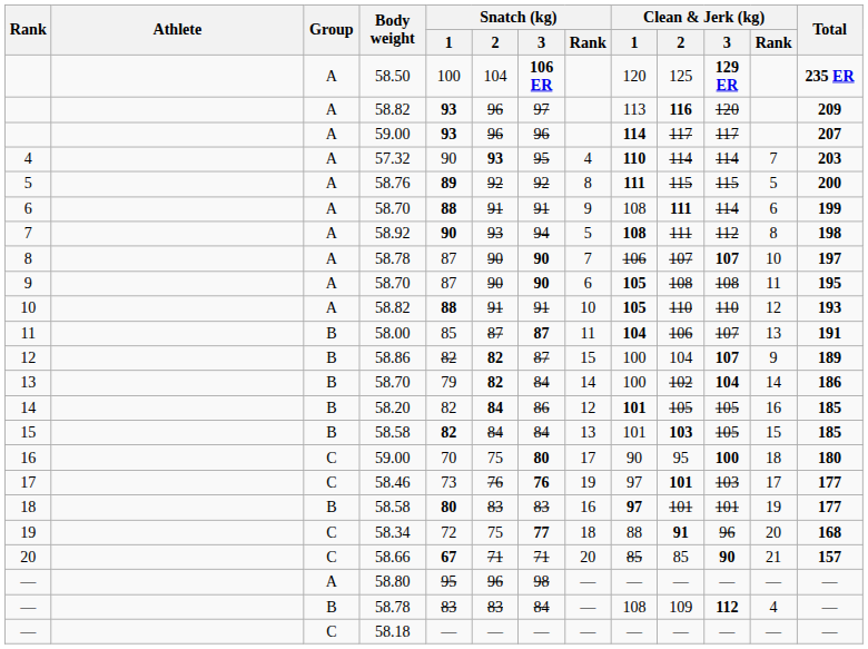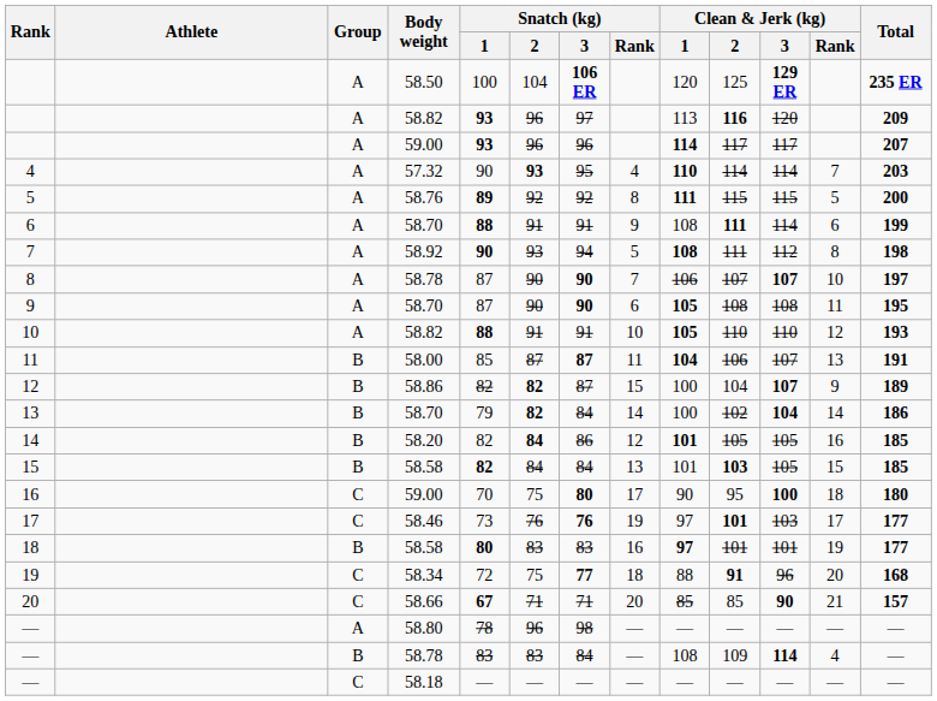 <table class = "wikitable" style="text-align:center;">
 <tr>
 <th rowspan=2 width=40>Rank</th>
 <th rowspan=2 width=250>Athlete</th>
 <th rowspan=2 width=50>Group</th>
 <th rowspan=2 width=60>Body weight</th>
 <th colspan=4>Snatch (kg)</th>
 <th colspan=4>Clean & Jerk (kg)</th>
 <th rowspan=2 width=60>Total</th>
 </tr>
 <tr>
 <th width=40>1</th>
 <th width=40>2</th>
 <th width=40>3</th>
 <th width=40>Rank</th>
 <th width=40>1</th>
 <th width=40>2</th>
 <th width=40>3</th>
 <th width=40>Rank</th>
 </tr>
 <tr>
 <td></td>
 <td align=left></td>
 <td>A</td>
 <td>58.50</td>
 <td>100</td>
 <td>104</td>
 <td><strong>106 <a href='#'>ER</a></strong></td>
 <td></td>
 <td>120</td>
 <td>125</td>
 <td><strong>129 <a href='#'>ER</a></strong></td>
 <td></td>
 <td><strong>235 <a href='#'>ER</a></strong></td>
 </tr>
 <tr>
 <td></td>
 <td align=left></td>
 <td>A</td>
 <td>58.82</td>
 <td><strong>93</strong></td>
 <td><s>96</s></td>
 <td><s>97</s></td>
 <td></td>
 <td>113</td>
 <td><strong>116</strong></td>
 <td><s>120</s></td>
 <td></td>
 <td><strong>209</strong></td>
 </tr>
 <tr>
 <td></td>
 <td align=left></td>
 <td>A</td>
 <td>59.00</td>
 <td><strong>93</strong></td>
 <td><s>96</s></td>
 <td><s>96</s></td>
 <td></td>
 <td><strong>114</strong></td>
 <td><s>117</s></td>
 <td><s>117</s></td>
 <td></td>
 <td><strong>207</strong></td>
 </tr>
 <tr>
 <td>4</td>
 <td align=left></td>
 <td>A</td>
 <td>57.32</td>
 <td>90</td>
 <td><strong>93</strong></td>
 <td><s>95</s></td>
 <td>4</td>
 <td><strong>110</strong></td>
 <td><s>114</s></td>
 <td><s>114</s></td>
 <td>7</td>
 <td><strong>203</strong></td>
 </tr>
 <tr>
 <td>5</td>
 <td align=left></td>
 <td>A</td>
 <td>58.76</td>
 <td><strong>89</strong></td>
 <td><s>92</s></td>
 <td><s>92</s></td>
 <td>8</td>
 <td><strong>111</strong></td>
 <td><s>115</s></td>
 <td><s>115</s></td>
 <td>5</td>
 <td><strong>200</strong></td>
 </tr>
 <tr>
 <td>6</td>
 <td align=left></td>
 <td>A</td>
 <td>58.70</td>
 <td><strong>88</strong></td>
 <td><s>91</s></td>
 <td><s>91</s></td>
 <td>9</td>
 <td>108</td>
 <td><strong>111</strong></td>
 <td><s>114</s></td>
 <td>6</td>
 <td><strong>199</strong></td>
 </tr>
 <tr>
 <td>7</td>
 <td align=left></td>
 <td>A</td>
 <td>58.92</td>
 <td><strong>90</strong></td>
 <td><s>93</s></td>
 <td><s>94</s></td>
 <td>5</td>
 <td><strong>108</strong></td>
 <td><s>111</s></td>
 <td><s>112</s></td>
 <td>8</td>
 <td><strong>198</strong></td>
 </tr>
 <tr>
 <td>8</td>
 <td align=left></td>
 <td>A</td>
 <td>58.78</td>
 <td>87</td>
 <td><s>90</s></td>
 <td><strong>90</strong></td>
 <td>7</td>
 <td><s>106</s></td>
 <td><s>107</s></td>
 <td><strong>107</strong></td>
 <td>10</td>
 <td><strong>197</strong></td>
 </tr>
 <tr>
 <td>9</td>
 <td align=left></td>
 <td>A</td>
 <td>58.70</td>
 <td>87</td>
 <td><s>90</s></td>
 <td><strong>90</strong></td>
 <td>6</td>
 <td><strong>105</strong></td>
 <td><s>108</s></td>
 <td><s>108</s></td>
 <td>11</td>
 <td><strong>195</strong></td>
 </tr>
 <tr>
 <td>10</td>
 <td align=left></td>
 <td>A</td>
 <td>58.82</td>
 <td><strong>88</strong></td>
 <td><s>91</s></td>
 <td><s>91</s></td>
 <td>10</td>
 <td><strong>105</strong></td>
 <td><s>110</s></td>
 <td><s>110</s></td>
 <td>12</td>
 <td><strong>193</strong></td>
 </tr>
 <tr>
 <td>11</td>
 <td align=left></td>
 <td>B</td>
 <td>58.00</td>
 <td>85</td>
 <td><s>87</s></td>
 <td><strong>87</strong></td>
 <td>11</td>
 <td><strong>104</strong></td>
 <td><s>106</s></td>
 <td><s>107</s></td>
 <td>13</td>
 <td><strong>191</strong></td>
 </tr>
 <tr>
 <td>12</td>
 <td align=left></td>
 <td>B</td>
 <td>58.86</td>
 <td><s>82</s></td>
 <td><strong>82</strong></td>
 <td><s>87</s></td>
 <td>15</td>
 <td>100</td>
 <td>104</td>
 <td><strong>107</strong></td>
 <td>9</td>
 <td><strong>189</strong></td>
 </tr>
 <tr>
 <td>13</td>
 <td align=left></td>
 <td>B</td>
 <td>58.70</td>
 <td>79</td>
 <td><strong>82</strong></td>
 <td><s>84</s></td>
 <td>14</td>
 <td>100</td>
 <td><s>102</s></td>
 <td><strong>104</strong></td>
 <td>14</td>
 <td><strong>186</strong></td>
 </tr>
 <tr>
 <td>14</td>
 <td align=left></td>
 <td>B</td>
 <td>58.20</td>
 <td>82</td>
 <td><strong>84</strong></td>
 <td><s>86</s></td>
 <td>12</td>
 <td><strong>101</strong></td>
 <td><s>105</s></td>
 <td><s>105</s></td>
 <td>16</td>
 <td><strong>185</strong></td>
 </tr>
 <tr>
 <td>15</td>
 <td align=left></td>
 <td>B</td>
 <td>58.58</td>
 <td><strong>82</strong></td>
 <td><s>84</s></td>
 <td><s>84</s></td>
 <td>13</td>
 <td>101</td>
 <td><strong>103</strong></td>
 <td><s>105</s></td>
 <td>15</td>
 <td><strong>185</strong></td>
 </tr>
 <tr>
 <td>16</td>
 <td align=left></td>
 <td>C</td>
 <td>59.00</td>
 <td>70</td>
 <td>75</td>
 <td><strong>80</strong></td>
 <td>17</td>
 <td>90</td>
 <td>95</td>
 <td><strong>100</strong></td>
 <td>18</td>
 <td><strong>180</strong></td>
 </tr>
 <tr>
 <td>17</td>
 <td align=left></td>
 <td>C</td>
 <td>58.46</td>
 <td>73</td>
 <td><s>76</s></td>
 <td><strong>76</strong></td>
 <td>19</td>
 <td>97</td>
 <td><strong>101</strong></td>
 <td><s>103</s></td>
 <td>17</td>
 <td><strong>177</strong></td>
 </tr>
 <tr>
 <td>18</td>
 <td align=left></td>
 <td>B</td>
 <td>58.58</td>
 <td><strong>80</strong></td>
 <td><s>83</s></td>
 <td><s>83</s></td>
 <td>16</td>
 <td><strong>97</strong></td>
 <td><s>101</s></td>
 <td><s>101</s></td>
 <td>19</td>
 <td><strong>177</strong></td>
 </tr>
 <tr>
 <td>19</td>
 <td align=left></td>
 <td>C</td>
 <td>58.34</td>
 <td>72</td>
 <td>75</td>
 <td><strong>77</strong></td>
 <td>18</td>
 <td>88</td>
 <td><strong>91</strong></td>
 <td><s>96</s></td>
 <td>20</td>
 <td><strong>168</strong></td>
 </tr>
 <tr>
 <td>20</td>
 <td align=left></td>
 <td>C</td>
 <td>58.66</td>
 <td><strong>67</strong></td>
 <td><s>71</s></td>
 <td><s>71</s></td>
 <td>20</td>
 <td><s>85</s></td>
 <td>85</td>
 <td><strong>90</strong></td>
 <td>21</td>
 <td><strong>157</strong></td>
 </tr>
 <tr>
 <td>—</td>
 <td align=left></td>
 <td>A</td>
 <td>58.80</td>
-<td><s>95</s></td>
+<td><s>78</s></td>
 <td><s>96</s></td>
 <td><s>98</s></td>
 <td>—</td>
 <td>—</td>
 <td>—</td>
 <td>—</td>
 <td>—</td>
 <td>—</td>
 </tr>
 <tr>
 <td>—</td>
 <td align=left></td>
 <td>B</td>
 <td>58.78</td>
 <td><s>83</s></td>
 <td><s>83</s></td>
 <td><s>84</s></td>
 <td>—</td>
 <td>108</td>
 <td>109</td>
-<td><strong>112</strong></td>
+<td><strong>114</strong></td>
 <td>4</td>
 <td>—</td>
 </tr>
 <tr>
 <td>—</td>
 <td align=left></td>
 <td>C</td>
 <td>58.18</td>
 <td>—</td>
 <td>—</td>
 <td>—</td>
 <td>—</td>
 <td>—</td>
 <td>—</td>
 <td>—</td>
 <td>—</td>
 <td>—</td>
 </tr>
 </table>
